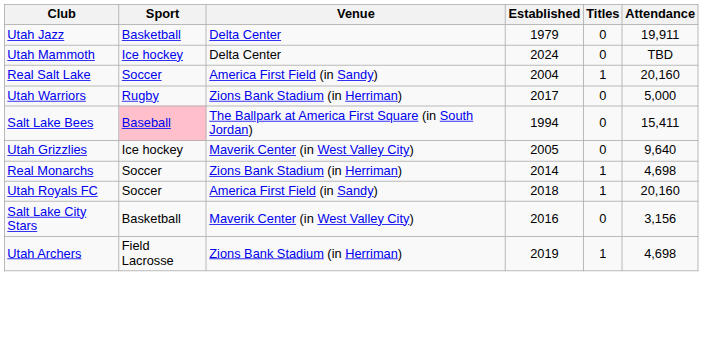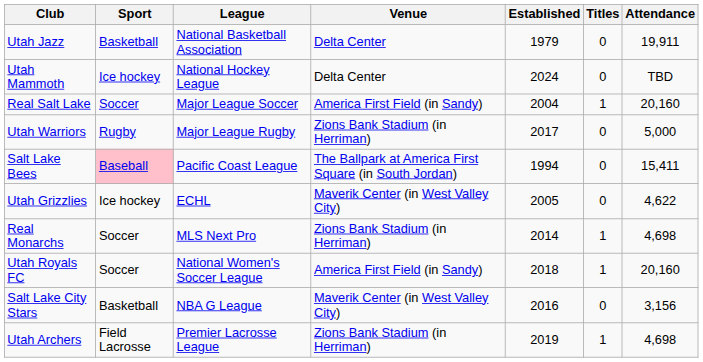 <table class="wikitable">
 <tr>
 <th>Club</th>
 <th>Sport</th>
+<th>League</th>
 <th>Venue</th>
 <th>Established</th>
 <th>Titles</th>
 <th>Attendance</th>
 </tr>
 <tr>
 <td><a href='#'>Utah Jazz</a></td>
 <td><a href='#'>Basketball</a></td>
+<td><a href='#'>National Basketball Association</a></td>
 <td><a href='#'>Delta Center</a></td>
 <td style="text-align:center">1979</td>
 <td style="text-align:center">0</td>
 <td style="text-align:center">19,911</td>
 </tr>
 <tr>
 <td><a href='#'>Utah Mammoth</a></td>
 <td><a href='#'>Ice hockey</a></td>
+<td><a href='#'>National Hockey League</a></td>
 <td>Delta Center</td>
 <td style="text-align:center">2024</td>
 <td style="text-align:center">0</td>
 <td style="text-align:center">TBD</td>
 </tr>
 <tr>
 <td><a href='#'>Real Salt Lake</a></td>
 <td><a href='#'>Soccer</a></td>
+<td><a href='#'>Major League Soccer</a></td>
 <td><a href='#'>America First Field</a> (in <a href='#'>Sandy</a>)</td>
 <td style="text-align:center">2004</td>
 <td style="text-align:center">1</td>
 <td style="text-align:center">20,160</td>
 </tr>
 <tr>
 <td><a href='#'>Utah Warriors</a></td>
 <td><a href='#'>Rugby</a></td>
+<td><a href='#'>Major League Rugby</a></td>
 <td><a href='#'>Zions Bank Stadium</a> (in <a href='#'>Herriman</a>)</td>
 <td style="text-align:center">2017</td>
 <td style="text-align:center">0</td>
 <td style="text-align:center">5,000</td>
 </tr>
 <tr>
 <td><a href='#'>Salt Lake Bees</a></td>
 <td style="background: pink;"><a href='#'>Baseball</a></td>
+<td><a href='#'>Pacific Coast League</a></td>
 <td><a href='#'>The Ballpark at America First Square</a> (in <a href='#'>South Jordan</a>)</td>
 <td style="text-align:center">1994</td>
 <td style="text-align:center">0</td>
 <td style="text-align:center">15,411</td>
 </tr>
 <tr>
 <td><a href='#'>Utah Grizzlies</a></td>
 <td>Ice hockey</td>
+<td><a href='#'>ECHL</a></td>
 <td><a href='#'>Maverik Center</a> (in <a href='#'>West Valley City</a>)</td>
 <td style="text-align:center">2005</td>
 <td style="text-align:center">0</td>
-<td style="text-align:center">9,640</td>
+<td style="text-align:center">4,622</td>
 </tr>
 <tr>
 <td><a href='#'>Real Monarchs</a></td>
 <td>Soccer</td>
+<td><a href='#'>MLS Next Pro</a></td>
 <td><a href='#'>Zions Bank Stadium</a> (in <a href='#'>Herriman</a>)</td>
 <td style="text-align:center">2014</td>
 <td style="text-align:center">1</td>
 <td style="text-align:center">4,698</td>
 </tr>
 <tr>
 <td><a href='#'>Utah Royals FC</a></td>
 <td>Soccer</td>
+<td><a href='#'>National Women's Soccer League</a></td>
 <td><a href='#'>America First Field</a> (in <a href='#'>Sandy</a>)</td>
 <td style="text-align:center">2018</td>
 <td style="text-align:center">1</td>
 <td style="text-align:center">20,160</td>
 </tr>
 <tr>
 <td><a href='#'>Salt Lake City Stars</a></td>
 <td>Basketball</td>
+<td><a href='#'>NBA G League</a></td>
 <td><a href='#'>Maverik Center</a> (in <a href='#'>West Valley City</a>)</td>
 <td style="text-align:center">2016</td>
 <td style="text-align:center">0</td>
 <td style="text-align:center">3,156</td>
 </tr>
 <tr>
 <td><a href='#'>Utah Archers</a></td>
 <td>Field Lacrosse</td>
+<td><a href='#'>Premier Lacrosse League</a></td>
 <td><a href='#'>Zions Bank Stadium</a> (in <a href='#'>Herriman</a>)</td>
 <td style="text-align:center">2019</td>
 <td style="text-align:center">1</td>
 <td style="text-align:center">4,698</td>
 </tr>
 </table>
